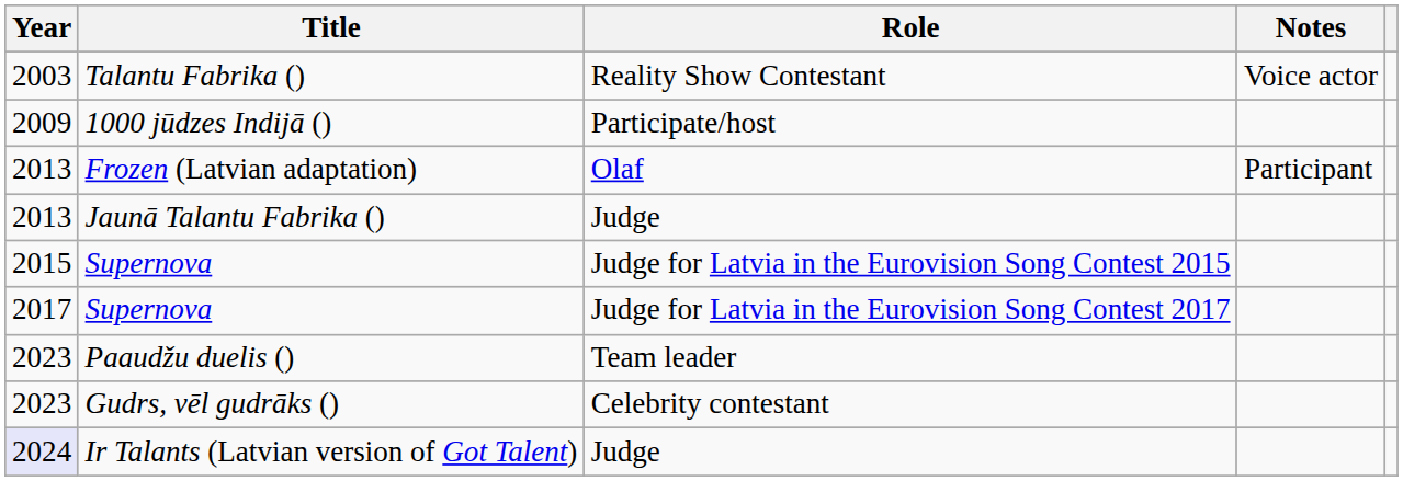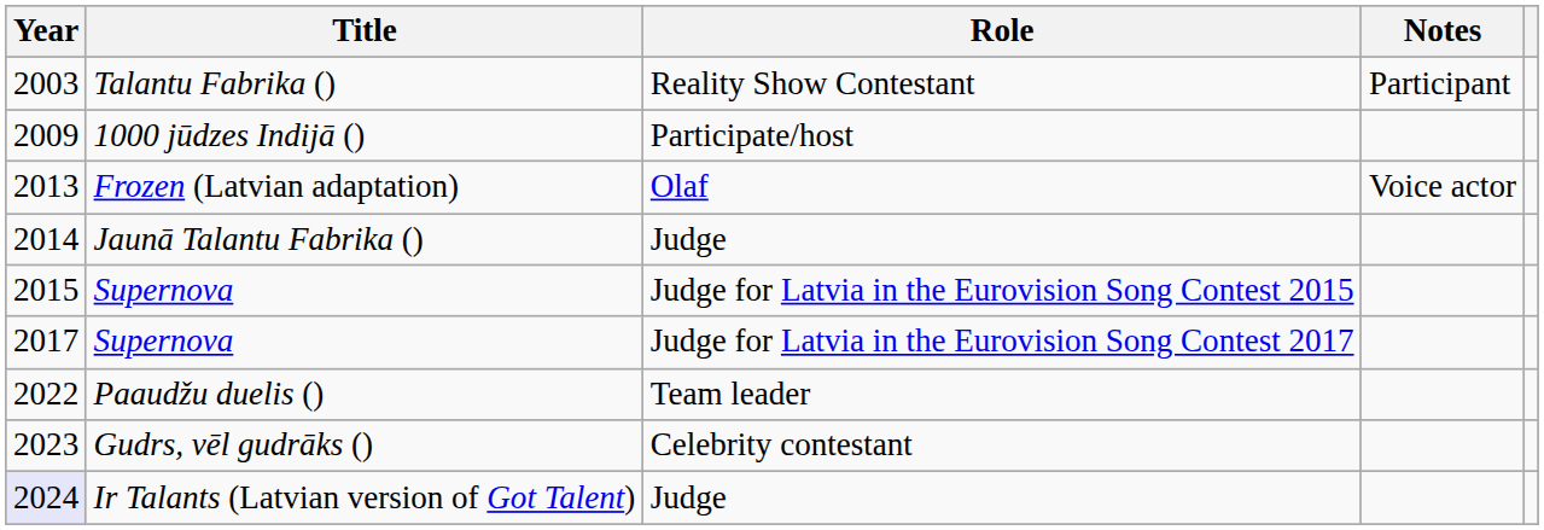 <table class="wikitable sortable">
 <tr>
 <th>Year</th>
 <th>Title</th>
 <th>Role</th>
 <th class="unsortable">Notes</th>
 <th class="unsortable"></th>
 </tr>
 <tr>
 <td>2003</td>
 <td><em>Talantu Fabrika</em> (<em></em>)</td>
 <td>Reality Show Contestant</td>
-<td>Voice actor</td>
+<td>Participant</td>
 <td></td>
 </tr>
 <tr>
 <td>2009</td>
 <td><em>1000 jūdzes Indijā</em> (<em></em>)</td>
 <td>Participate/host</td>
 <td></td>
 <td></td>
 </tr>
 <tr>
 <td>2013</td>
 <td><em><a href='#'>Frozen</a></em> (Latvian adaptation)</td>
 <td><a href='#'>Olaf</a></td>
-<td>Participant</td>
+<td>Voice actor</td>
 <td></td>
 </tr>
 <tr>
-<td>2013</td>
+<td>2014</td>
 <td><em>Jaunā Talantu Fabrika</em> (<em></em>)</td>
 <td>Judge</td>
 <td></td>
 <td></td>
 </tr>
 <tr>
 <td>2015</td>
 <td><em><a href='#'>Supernova</a></em></td>
 <td>Judge for <a href='#'>Latvia in the Eurovision Song Contest 2015</a></td>
 <td></td>
 <td></td>
 </tr>
 <tr>
 <td>2017</td>
 <td><em><a href='#'>Supernova</a></em></td>
 <td>Judge for <a href='#'>Latvia in the Eurovision Song Contest 2017</a></td>
 <td></td>
 <td></td>
 </tr>
 <tr>
-<td>2023</td>
+<td>2022</td>
 <td><em>Paaudžu duelis</em> (<em></em>)</td>
 <td>Team leader</td>
 <td></td>
 <td></td>
 </tr>
 <tr>
 <td>2023</td>
 <td><em>Gudrs, vēl gudrāks</em> (<em></em>)</td>
 <td>Celebrity contestant</td>
 <td></td>
 <td></td>
 </tr>
 <tr>
 <td style="background: lavender;">2024</td>
 <td><em>Ir Talants</em> (Latvian version of <em><a href='#'>Got Talent</a></em>)</td>
 <td>Judge</td>
 <td></td>
 <td></td>
 </tr>
 </table>
